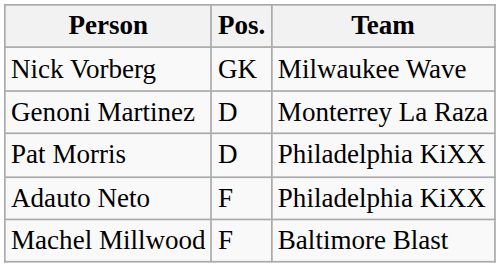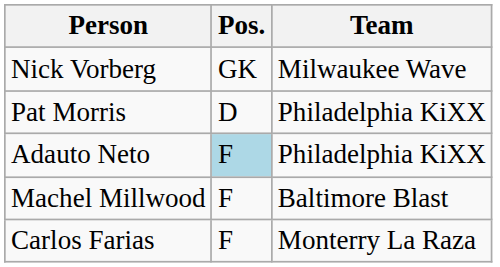 <table class="wikitable">
 <tr>
 <th>Person</th>
 <th>Pos.</th>
 <th>Team</th>
 </tr>
 <tr>
 <td>Nick Vorberg</td>
 <td>GK</td>
 <td>Milwaukee Wave</td>
 </tr>
 <tr>
-<td>Genoni Martinez</td>
-<td>D</td>
-<td>Monterrey La Raza</td>
-</tr>
-<tr>
 <td>Pat Morris</td>
 <td>D</td>
 <td>Philadelphia KiXX</td>
 </tr>
 <tr>
 <td>Adauto Neto</td>
-<td>F</td>
+<td style="background: lightblue;">F</td>
 <td>Philadelphia KiXX</td>
 </tr>
 <tr>
 <td>Machel Millwood</td>
 <td>F</td>
 <td>Baltimore Blast</td>
 </tr>
+<tr>
+<td>Carlos Farias</td>
+<td>F</td>
+<td>Monterry La Raza</td>
+</tr>
 </table>
